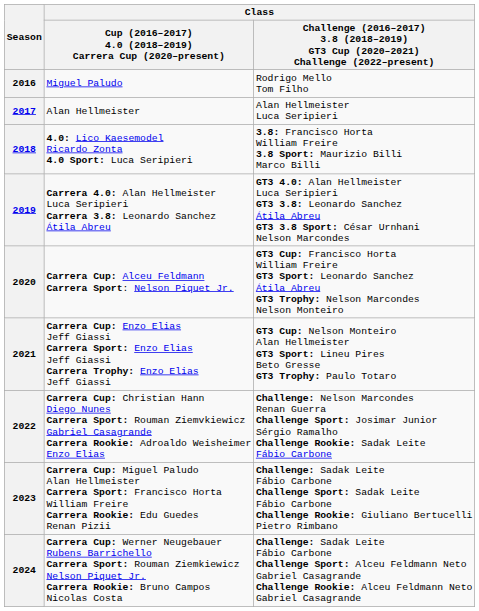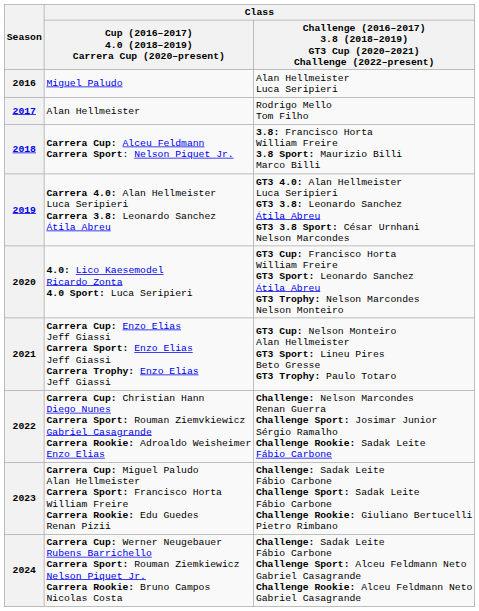 <table class="wikitable">
 <tr>
 <th rowspan=2>Season</th>
 <th colspan=6>Class</th>
 </tr>
 <tr>
 <th>Cup (2016–2017) <br> 4.0 (2018–2019) <br> Carrera Cup (2020–present)</th>
 <th>Challenge (2016–2017) <br> 3.8 (2018–2019) <br> GT3 Cup (2020–2021) <br> Challenge (2022–present)</th>
 </tr>
 <tr>
 <th>2016</th>
 <td> <a href='#'>Miguel Paludo</a></td>
-<td> Rodrigo Mello<br> Tom Filho</td>
+<td> Alan Hellmeister<br> Luca Seripieri</td>
 </tr>
 <tr>
 <th><a href='#'>2017</a></th>
 <td> Alan Hellmeister</td>
-<td> Alan Hellmeister<br> Luca Seripieri</td>
+<td> Rodrigo Mello<br> Tom Filho</td>
 </tr>
 <tr>
 <th><a href='#'>2018</a></th>
-<td><strong>4.0:</strong>  <a href='#'>Lico Kaesemodel</a><br> <a href='#'>Ricardo Zonta</a> <br> <strong>4.0 Sport:</strong>  Luca Seripieri</td>
+<td><strong>Carrera Cup:</strong>  <a href='#'>Alceu Feldmann</a> <br> <strong>Carrera Sport</strong>:  <a href='#'>Nelson Piquet Jr.</a></td>
 <td><strong>3.8:</strong>  Francisco Horta<br> William Freire <br> <strong>3.8 Sport:</strong>  Maurizio Billi<br> Marco Billi</td>
 </tr>
 <tr>
 <th><a href='#'>2019</a></th>
 <td><strong>Carrera 4.0:</strong>  Alan Hellmeister<br> Luca Seripieri <br> <strong>Carrera 3.8:</strong> Leonardo Sanchez<br> <a href='#'>Átila Abreu</a></td>
 <td><strong>GT3 4.0:</strong>  Alan Hellmeister<br> Luca Seripieri <br> <strong>GT3 3.8:</strong>  Leonardo Sanchez<br> <a href='#'>Átila Abreu</a> <br> <strong>GT3 3.8 Sport:</strong>  César Urnhani<br> Nelson Marcondes</td>
 </tr>
 <tr>
 <th>2020</th>
-<td><strong>Carrera Cup:</strong>  <a href='#'>Alceu Feldmann</a> <br> <strong>Carrera Sport</strong>:  <a href='#'>Nelson Piquet Jr.</a></td>
+<td><strong>4.0:</strong>  <a href='#'>Lico Kaesemodel</a><br> <a href='#'>Ricardo Zonta</a> <br> <strong>4.0 Sport:</strong>  Luca Seripieri</td>
 <td><strong>GT3 Cup:</strong>  Francisco Horta<br> William Freire<br> <strong>GT3 Sport:</strong>  Leonardo Sanchez<br> <a href='#'>Átila Abreu</a> <br> <strong>GT3 Trophy:</strong>  Nelson Marcondes<br> Nelson Monteiro</td>
 </tr>
 <tr>
 <th>2021</th>
 <td><strong>Carrera Cup:</strong>  <a href='#'>Enzo Elias</a><br> Jeff Giassi <br> <strong>Carrera Sport:</strong>  <a href='#'>Enzo Elias</a><br> Jeff Giassi <br> <strong>Carrera Trophy:</strong>  <a href='#'>Enzo Elias</a><br> Jeff Giassi</td>
 <td><strong>GT3 Cup:</strong>  Nelson Monteiro<br> Alan Hellmeister <br> <strong>GT3 Sport:</strong>  Lineu Pires<br> Beto Gresse <br> <strong>GT3 Trophy:</strong>  Paulo Totaro</td>
 </tr>
 <tr>
 <th>2022</th>
 <td><strong>Carrera Cup:</strong>  Christian Hann<br> <a href='#'>Diego Nunes</a> <br> <strong>Carrera Sport:</strong>  Rouman Ziemvkiewicz<br> <a href='#'>Gabriel Casagrande</a> <br> <strong>Carrera Rookie:</strong>  Adroaldo Weisheimer<br> <a href='#'>Enzo Elias</a></td>
 <td><strong>Challenge:</strong>  Nelson Marcondes<br> Renan Guerra <br> <strong>Challenge Sport:</strong>  Josimar Junior<br> Sérgio Ramalho <br> <strong>Challenge Rookie:</strong>  Sadak Leite<br> <a href='#'>Fábio Carbone</a></td>
 </tr>
 <tr>
 <th>2023</th>
 <td><strong>Carrera Cup:</strong>  Miguel Paludo<br> Alan Hellmeister <br> <strong>Carrera Sport:</strong>  Francisco Horta<br> William Freire <br> <strong>Carrera Rookie:</strong>  Edu Guedes<br> Renan Pizii</td>
 <td><strong>Challenge:</strong>  Sadak Leite<br> Fábio Carbone <br> <strong>Challenge Sport:</strong>  Sadak Leite<br> Fábio Carbone <br> <strong>Challenge Rookie:</strong>  Giuliano Bertucelli<br> Pietro Rimbano</td>
 </tr>
 <tr>
 <th>2024</th>
 <td><strong>Carrera Cup:</strong>  Werner Neugebauer<br> <a href='#'>Rubens Barrichello</a> <br> <strong>Carrera Sport:</strong>  Rouman Ziemkiewicz<br> <a href='#'>Nelson Piquet Jr.</a> <br> <strong>Carrera Rookie:</strong>  Bruno Campos<br> Nicolas Costa</td>
 <td><strong>Challenge:</strong>  Sadak Leite<br> Fábio Carbone <br> <strong>Challenge Sport:</strong>  Alceu Feldmann Neto<br> Gabriel Casagrande <br> <strong>Challenge Rookie:</strong>  Alceu Feldmann Neto<br> Gabriel Casagrande</td>
 </tr>
 </table>
